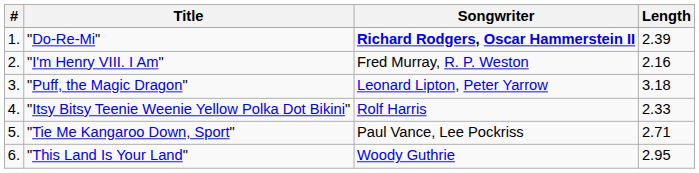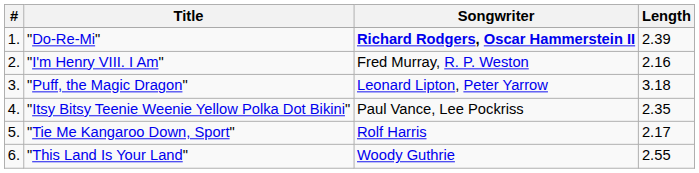 <table class="wikitable">
 <tr>
 <th>#</th>
 <th>Title</th>
 <th>Songwriter</th>
 <th>Length</th>
 </tr>
 <tr bgcolor="#ebf5ff">
 </tr>
 <tr>
 <td>1.</td>
 <td>"<a href='#'>Do-Re-Mi</a>"</td>
 <td><strong><a href='#'>Richard Rodgers</a>, <a href='#'>Oscar Hammerstein II</a></strong></td>
 <td>2.39</td>
 </tr>
 <tr>
 <td>2.</td>
 <td>"<a href='#'>I'm Henry VIII. I Am</a>"</td>
 <td>Fred Murray, <a href='#'>R. P. Weston</a></td>
 <td>2.16</td>
 </tr>
 <tr>
 <td>3.</td>
 <td>"<a href='#'>Puff, the Magic Dragon</a>"</td>
 <td><a href='#'>Leonard Lipton</a>, <a href='#'>Peter Yarrow</a></td>
 <td>3.18</td>
 </tr>
 <tr>
 <td>4.</td>
 <td>"<a href='#'>Itsy Bitsy Teenie Weenie Yellow Polka Dot Bikini</a>"</td>
-<td><a href='#'>Rolf Harris</a></td>
-<td>2.33</td>
+<td>Paul Vance, Lee Pockriss</td>
+<td>2.35</td>
 </tr>
 <tr>
 <td>5.</td>
 <td>"<a href='#'>Tie Me Kangaroo Down, Sport</a>"</td>
-<td>Paul Vance, Lee Pockriss</td>
-<td>2.71</td>
+<td><a href='#'>Rolf Harris</a></td>
+<td>2.17</td>
 </tr>
 <tr>
 <td>6.</td>
 <td>"<a href='#'>This Land Is Your Land</a>"</td>
 <td><a href='#'>Woody Guthrie</a></td>
-<td>2.95</td>
+<td>2.55</td>
 </tr>
 </table>
